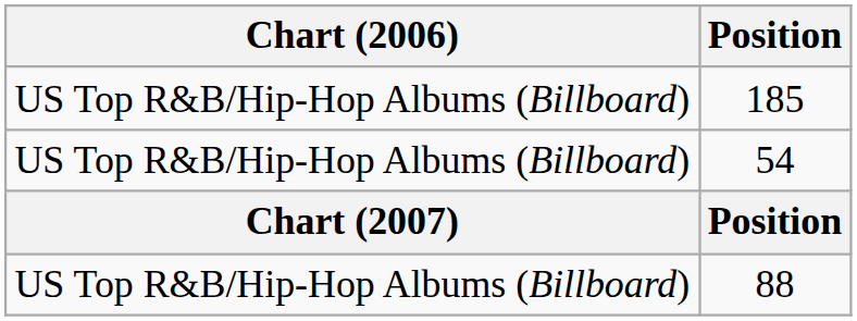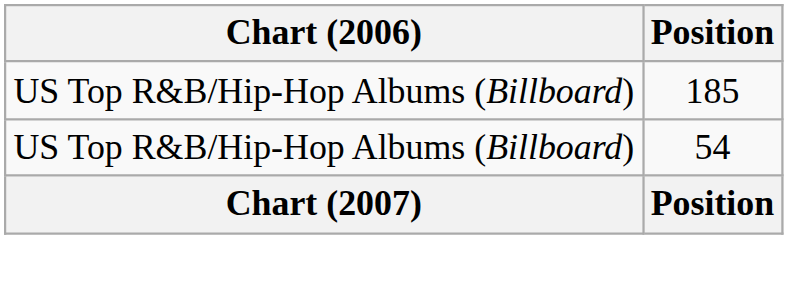 <table class="wikitable">
 <tr>
 <th>Chart (2006)</th>
 <th>Position</th>
 </tr>
 <tr>
 <td>US Top R&B/Hip-Hop Albums (<em>Billboard</em>)</td>
 <td style="text-align:center">185</td>
 </tr>
 <tr>
 <td>US Top R&B/Hip-Hop Albums (<em>Billboard</em>)</td>
 <td style="text-align:center">54</td>
 </tr>
 <tr>
 <th>Chart (2007)</th>
 <th>Position</th>
 </tr>
-<tr>
-<td>US Top R&B/Hip-Hop Albums (<em>Billboard</em>)</td>
-<td style="text-align:center">88</td>
-</tr>
 </table>
